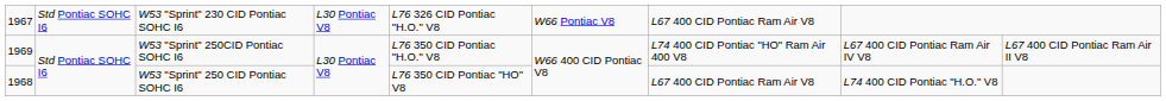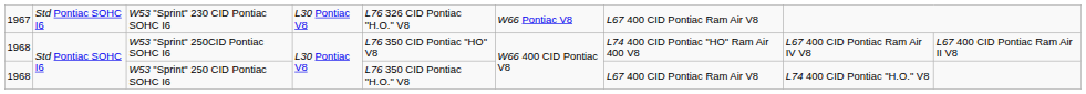 <table class="wikitable" style="font-size:95%;">
 <tr>
 <td>1967</td>
 <td><em>Std</em> <a href='#'> Pontiac SOHC I6</a><br></td>
 <td><em>W53</em> "Sprint" 230 CID Pontiac SOHC I6<br></td>
 <td><em>L30</em> <a href='#'> Pontiac V8</a><br></td>
 <td><em>L76</em> 326 CID Pontiac "H.O." V8<br></td>
 <td><em>W66</em> <a href='#'> Pontiac V8</a><br></td>
 <td><em>L67</em> 400 CID Pontiac Ram Air V8<br></td>
 </tr>
 <tr>
-<td>1969</td>
+<td>1968</td>
 <td rowspan="2"><em>Std</em> <a href='#'> Pontiac SOHC I6</a><br></td>
 <td><em>W53</em> "Sprint" 250CID Pontiac SOHC I6<br></td>
 <td rowspan="2"><em>L30</em> <a href='#'> Pontiac V8</a><br></td>
-<td><em>L76</em> 350 CID Pontiac "H.O." V8<br></td>
+<td><em>L76</em> 350 CID Pontiac "HO" V8<br></td>
 <td rowspan="2"><em>W66</em> 400 CID Pontiac V8<br></td>
 <td><em>L74</em> 400 CID Pontiac "HO" Ram Air 400 V8<br></td>
 <td><em>L67</em> 400 CID Pontiac Ram Air IV V8<br></td>
 <td><em>L67</em> 400 CID Pontiac Ram Air II V8<br></td>
 </tr>
 <tr>
 <td>1968</td>
 <td><em>W53</em> "Sprint" 250 CID Pontiac SOHC I6<br></td>
-<td><em>L76</em> 350 CID Pontiac "HO" V8<br></td>
+<td><em>L76</em> 350 CID Pontiac "H.O." V8<br></td>
 <td><em>L67</em> 400 CID Pontiac Ram Air V8<br></td>
 <td><em>L74</em> 400 CID Pontiac "H.O." V8<br></td>
 </tr>
 </table>
